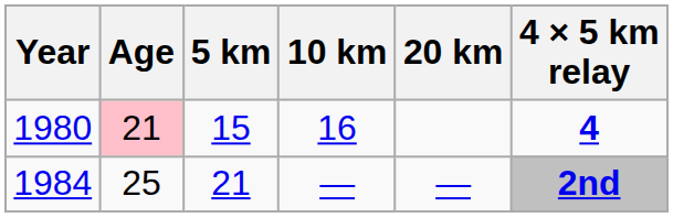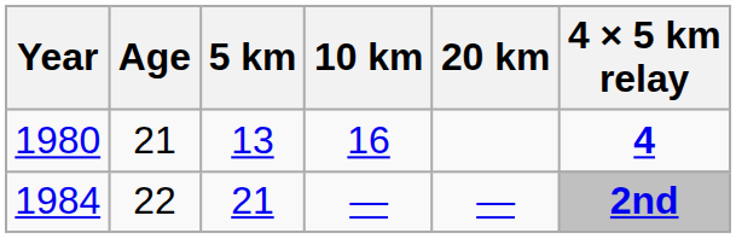 <table class="wikitable" style="text-align: center;">
 <tr>
 <th scope="col">Year</th>
 <th scope="col">Age</th>
 <th scope="col">5 km</th>
 <th scope="col">10 km</th>
 <th scope="col">20 km</th>
 <th scope="col">4 × 5 km<br>relay</th>
 </tr>
 <tr>
 <td><a href='#'>1980</a></td>
-<td style="background: pink;">21</td>
-<td><a href='#'>15</a></td>
+<td>21</td>
+<td><a href='#'>13</a></td>
 <td><a href='#'>16</a></td>
 <td></td>
 <td><strong><a href='#'>4</a></strong></td>
 </tr>
 <tr>
 <td><a href='#'>1984</a></td>
-<td>25</td>
+<td>22</td>
 <td><a href='#'>21</a></td>
 <td><a href='#'>—</a></td>
 <td><a href='#'>—</a></td>
 <td style="background-color: silver;"><a href='#'><strong>2nd</strong></a></td>
 </tr>
 </table>
